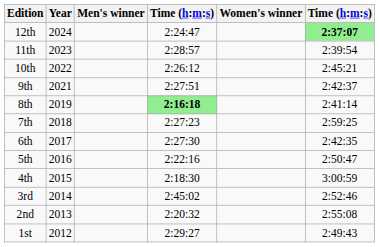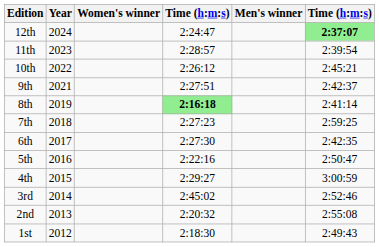 <table class="wikitable sortable" style="text-align:center">
 <tr>
 <th class=unsortable>Edition</th>
 <th>Year</th>
+<th class=unsortable>Women's winner</th>
+<th>Time (<a href='#'>h</a>:<a href='#'>m</a>:<a href='#'>s</a>)</th>
 <th class=unsortable>Men's winner</th>
-<th>Time (<a href='#'>h</a>:<a href='#'>m</a>:<a href='#'>s</a>)</th>
-<th class=unsortable>Women's winner</th>
 <th>Time (<a href='#'>h</a>:<a href='#'>m</a>:<a href='#'>s</a>)</th>
 </tr>
 <tr>
 <td>12th</td>
 <td>2024</td>
 <td align=left></td>
 <td>2:24:47</td>
 <td align=left></td>
 <td bgcolor="lightgreen"><strong>2:37:07</strong></td>
 </tr>
 <tr>
 <td>11th</td>
 <td>2023</td>
 <td align=left></td>
 <td>2:28:57</td>
 <td align=left></td>
 <td>2:39:54</td>
 </tr>
 <tr>
 <td>10th</td>
 <td>2022</td>
 <td align=left></td>
 <td>2:26:12</td>
 <td align=left></td>
 <td>2:45:21</td>
 </tr>
 <tr>
 <td>9th</td>
 <td>2021</td>
 <td align=left></td>
 <td>2:27:51</td>
 <td align=left></td>
 <td>2:42:37</td>
 </tr>
 <tr>
 <td>8th</td>
 <td>2019</td>
 <td align=left></td>
 <td bgcolor="lightgreen"><strong>2:16:18</strong></td>
 <td align=left></td>
 <td>2:41:14</td>
 </tr>
 <tr>
 <td>7th</td>
 <td>2018</td>
 <td align=left></td>
 <td>2:27:23</td>
 <td align=left></td>
 <td>2:59:25</td>
 </tr>
 <tr>
 <td>6th</td>
 <td>2017</td>
 <td align=left></td>
 <td>2:27:30</td>
 <td align=left></td>
 <td>2:42:35</td>
 </tr>
 <tr>
 <td>5th</td>
 <td>2016</td>
 <td align=left></td>
 <td>2:22:16</td>
 <td align=left></td>
 <td>2:50:47</td>
 </tr>
 <tr>
 <td>4th</td>
 <td>2015</td>
 <td align=left></td>
-<td>2:18:30</td>
+<td>2:29:27</td>
 <td align=left></td>
 <td>3:00:59</td>
 </tr>
 <tr>
 <td>3rd</td>
 <td>2014</td>
 <td align=left></td>
 <td>2:45:02</td>
 <td align=left></td>
 <td>2:52:46</td>
 </tr>
 <tr>
 <td>2nd</td>
 <td>2013</td>
 <td align=left></td>
 <td>2:20:32</td>
 <td align=left></td>
 <td>2:55:08</td>
 </tr>
 <tr>
 <td>1st</td>
 <td>2012</td>
 <td align=left></td>
-<td>2:29:27</td>
+<td>2:18:30</td>
 <td align=left></td>
 <td>2:49:43</td>
 </tr>
 </table>
